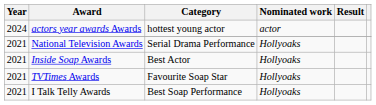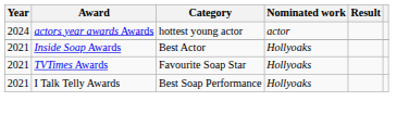 <table class="wikitable">
 <tr>
 <th>Year</th>
 <th>Award</th>
 <th>Category</th>
 <th>Nominated work</th>
 <th>Result</th>
 <th></th>
 </tr>
 <tr>
 <td>2024</td>
 <td><a href='#'><em>actors year awards</em> Awards</a></td>
 <td>hottest young actor</td>
 <td><em>actor</em></td>
 <td></td>
 <td align="center"></td>
 </tr>
 <tr>
-</tr>
-<tr>
-<td>2021</td>
-<td><a href='#'>National Television Awards</a></td>
-<td>Serial Drama Performance</td>
-<td><em>Hollyoaks</em></td>
-<td></td>
-<td align="center"></td>
 </tr>
 <tr>
 <td>2021</td>
 <td><a href='#'><em>Inside Soap</em> Awards</a></td>
 <td>Best Actor</td>
 <td><em>Hollyoaks</em></td>
 <td></td>
 <td align="center"></td>
 </tr>
 <tr>
 <td>2021</td>
 <td><a href='#'><em>TVTimes</em> Awards</a></td>
 <td>Favourite Soap Star</td>
 <td><em>Hollyoaks</em></td>
 <td></td>
 <td align="center"></td>
 </tr>
 <tr>
 <td>2021</td>
 <td>I Talk Telly Awards</td>
 <td>Best Soap Performance</td>
 <td><em>Hollyoaks</em></td>
 <td></td>
 <td align="center"></td>
 </tr>
 </table>
